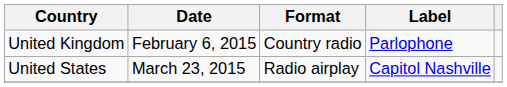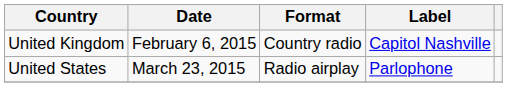 <table class="wikitable">
 <tr>
 <th>Country</th>
 <th>Date</th>
 <th>Format</th>
 <th>Label</th>
 <th></th>
 </tr>
 <tr>
 <td>United Kingdom</td>
 <td>February 6, 2015</td>
 <td>Country radio</td>
-<td><a href='#'>Parlophone</a></td>
+<td><a href='#'>Capitol Nashville</a></td>
 <td></td>
 </tr>
 <tr>
 <td>United States</td>
 <td>March 23, 2015</td>
 <td>Radio airplay</td>
-<td><a href='#'>Capitol Nashville</a></td>
+<td><a href='#'>Parlophone</a></td>
 <td></td>
 </tr>
 <tr>
 </tr>
 </table>
